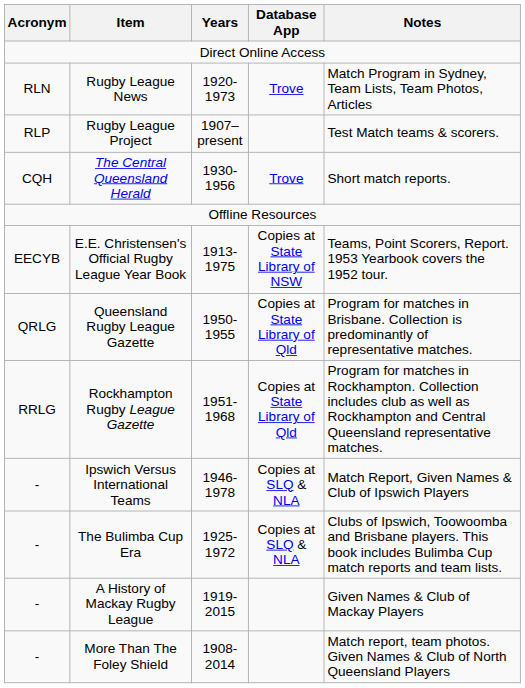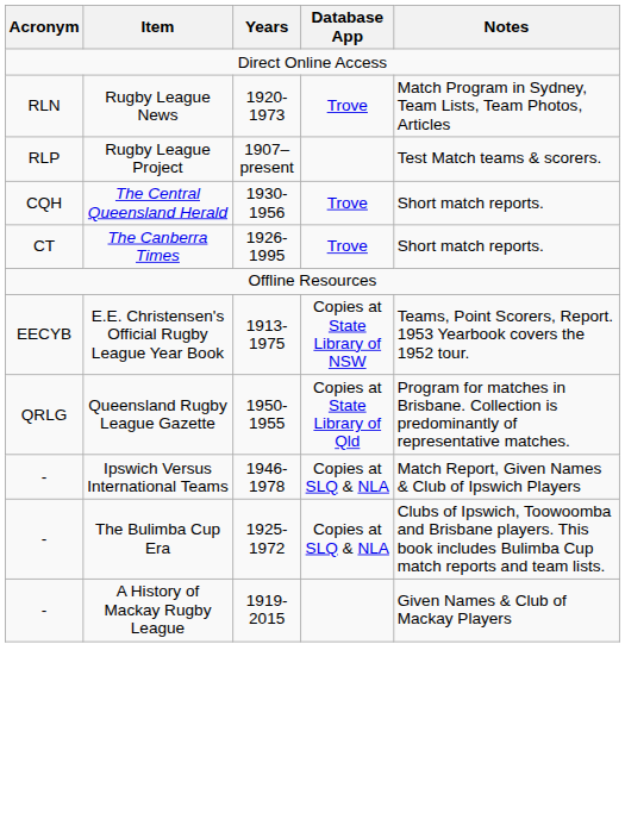 <table class=wikitable style="text-align:center;">
 <tr>
 <th>Acronym</th>
 <th>Item</th>
 <th>Years</th>
 <th>Database App</th>
 <th>Notes</th>
 </tr>
 <tr>
 <td colspan=5 align=center>Direct Online Access</td>
 </tr>
 <tr>
 <td>RLN</td>
 <td>Rugby League News</td>
 <td>1920-1973</td>
 <td><a href='#'>Trove</a></td>
 <td align=left>Match Program in Sydney, Team Lists, Team Photos, Articles</td>
 </tr>
 <tr>
 <td>RLP</td>
 <td>Rugby League Project</td>
 <td>1907–present</td>
 <td></td>
 <td align=left>Test Match teams & scorers.</td>
 </tr>
 <tr>
 <td>CQH</td>
 <td><em><a href='#'>The Central Queensland Herald</a></em></td>
 <td>1930-1956</td>
 <td><a href='#'>Trove</a></td>
 <td align=left>Short match reports.</td>
 </tr>
 <tr>
+<td>CT</td>
+<td><em><a href='#'>The Canberra Times</a></em></td>
+<td>1926-1995</td>
+<td><a href='#'>Trove</a></td>
+<td align=left>Short match reports.</td>
+</tr>
+<tr>
 <td colspan=5>Offline Resources</td>
 </tr>
 <tr>
 <td>EECYB</td>
 <td>E.E. Christensen's Official Rugby League Year Book</td>
 <td>1913-1975</td>
 <td>Copies at <br> <a href='#'>State Library of NSW</a></td>
 <td align=left>Teams, Point Scorers, Report. 1953 Yearbook covers the 1952 tour.</td>
 </tr>
 <tr>
 <td>QRLG</td>
 <td>Queensland Rugby League Gazette</td>
 <td>1950-1955</td>
 <td>Copies at <br> <a href='#'>State Library of Qld</a></td>
 <td align=left>Program for matches in Brisbane. Collection is predominantly of representative matches.</td>
-</tr>
-<tr>
-<td>RRLG</td>
-<td>Rockhampton Rugby <em>League Gazette</em></td>
-<td>1951-1968</td>
-<td>Copies at <br> <a href='#'>State Library of Qld</a></td>
-<td align=left>Program for matches in Rockhampton. Collection includes club as well as Rockhampton and Central Queensland representative matches.</td>
 </tr>
 <tr>
 <td>-</td>
 <td>Ipswich Versus International Teams</td>
 <td>1946-1978</td>
 <td>Copies at <br><a href='#'>SLQ</a> & <a href='#'>NLA</a></td>
 <td align=left>Match Report, Given Names & Club of Ipswich Players</td>
 </tr>
 <tr>
 <td>-</td>
 <td>The Bulimba Cup Era</td>
 <td>1925-1972</td>
 <td>Copies at <br><a href='#'>SLQ</a> & <a href='#'>NLA</a></td>
 <td align=left>Clubs of Ipswich, Toowoomba and Brisbane players. This book includes Bulimba Cup match reports and team lists.</td>
 </tr>
 <tr>
 <td>-</td>
 <td>A History of Mackay Rugby League</td>
 <td>1919-2015</td>
 <td></td>
 <td align=left>Given Names & Club of Mackay Players</td>
 </tr>
-<tr>
-<td>-</td>
-<td>More Than The Foley Shield</td>
-<td>1908-2014</td>
-<td></td>
-<td align=left>Match report, team photos. Given Names & Club of North Queensland Players</td>
-</tr>
 </table>
